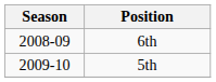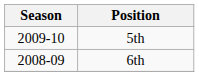 <table class="wikitable" style="text-align:center;margin-left:1em;float:right">
 <tr>
 <th width="75">Season</th>
 <th width="125">Position</th>
 </tr>
 <tr>
+<td align="center">2009-10</td>
+<td>5th</td>
+</tr>
+<tr>
 <td align="center">2008-09</td>
 <td>6th</td>
 </tr>
 <tr>
-<td align="center">2009-10</td>
-<td>5th</td>
-</tr>
-<tr>
 </tr>
 </table>
